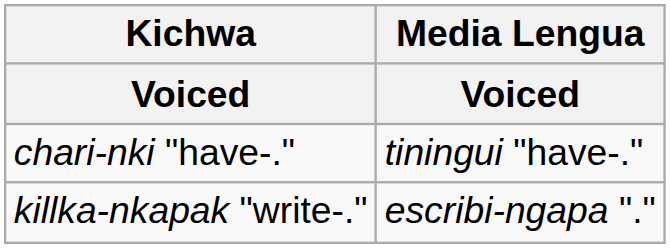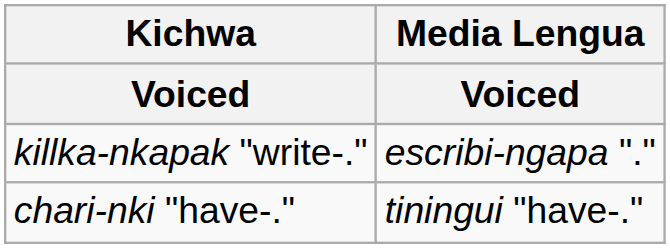 <table class="wikitable">
 <tr>
 <th>Kichwa</th>
 <th>Media Lengua</th>
 </tr>
 <tr>
 <th>Voiced</th>
 <th>Voiced</th>
 </tr>
 <tr>
+<td> <em>killka-nkapak</em> "write-."</td>
+<td> <em>escribi-ngapa</em> "."</td>
+</tr>
+<tr>
 <td> <em>chari-nki</em> "have-."</td>
 <td> <em>tiningui</em> "have-."</td>
 </tr>
-<tr>
-<td> <em>killka-nkapak</em> "write-."</td>
-<td> <em>escribi-ngapa</em> "."</td>
-</tr>
 </table>
